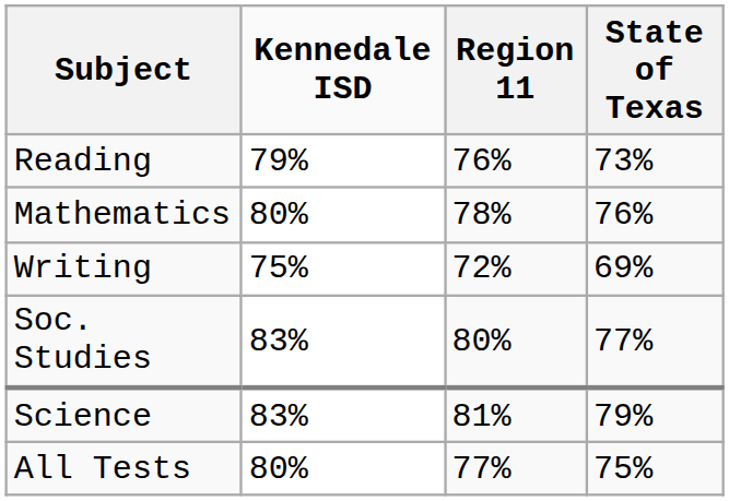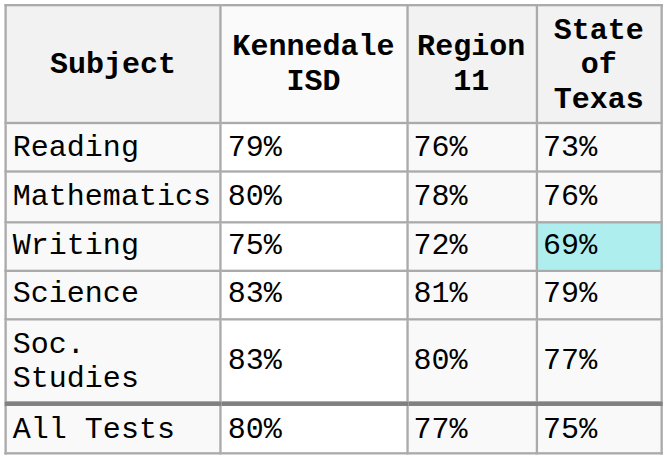 <table class="wikitable" style="float:right; margin-left: 15px; width: 285px;">
 <tr>
 <th>Subject</th>
 <th style="background:#fafafa;">Kennedale ISD</th>
 <th>Region 11</th>
 <th>State of Texas</th>
 </tr>
 <tr>
 <td>Reading</td>
 <td style="background:#fff;">79%</td>
 <td>76%</td>
 <td>73%</td>
 </tr>
 <tr>
 <td>Mathematics</td>
 <td style="background:#fff;">80%</td>
 <td>78%</td>
 <td>76%</td>
 </tr>
 <tr>
 <td>Writing</td>
 <td style="background:#fff;">75%</td>
 <td>72%</td>
-<td>69%</td>
+<td style="background: paleturquoise;">69%</td>
+</tr>
+<tr>
+<td>Science</td>
+<td style="background:#fff;">83%</td>
+<td>81%</td>
+<td>79%</td>
 </tr>
 <tr>
 <td style="border-bottom:2px solid gray;">Soc. Studies</td>
 <td style="border-bottom:2px solid gray; background:#fff;">83%</td>
 <td style="border-bottom:2px solid gray;">80%</td>
 <td style="border-bottom:2px solid gray;">77%</td>
 </tr>
 <tr>
-<td>Science</td>
-<td style="background:#fff;">83%</td>
-<td>81%</td>
-<td>79%</td>
-</tr>
-<tr>
 <td>All Tests</td>
 <td style="background:#fff;">80%</td>
 <td>77%</td>
 <td>75%</td>
 </tr>
 </table>
